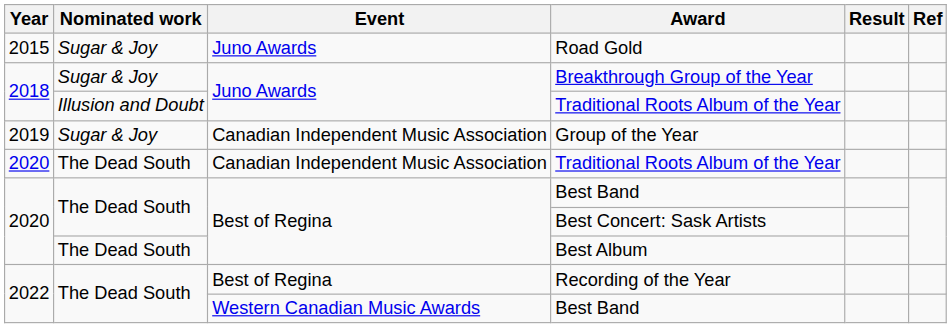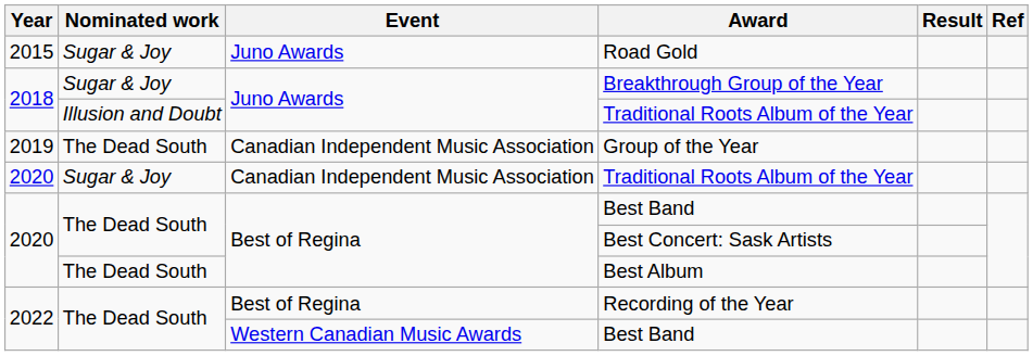 <table class="wikitable">
 <tr>
 <th style="text-align:center;">Year</th>
 <th style="text-align:center;">Nominated work</th>
 <th style="text-align:center;">Event</th>
 <th style="text-align:center;">Award</th>
 <th style="text-align:center;">Result</th>
 <th style="text-align:center;">Ref</th>
 </tr>
 <tr>
 <td>2015</td>
 <td><em>Sugar & Joy</em></td>
 <td><a href='#'>Juno Awards</a></td>
 <td>Road Gold</td>
 <td></td>
 <td></td>
 </tr>
 <tr>
 <td rowspan=2><a href='#'>2018</a></td>
 <td><em>Sugar & Joy</em></td>
 <td rowspan=2><a href='#'>Juno Awards</a></td>
 <td><a href='#'>Breakthrough Group of the Year</a></td>
 <td></td>
 <td></td>
 </tr>
 <tr>
 <td><em>Illusion and Doubt</em></td>
 <td><a href='#'>Traditional Roots Album of the Year</a></td>
 <td></td>
 <td></td>
 </tr>
 <tr>
 <td>2019</td>
-<td><em>Sugar & Joy</em></td>
+<td>The Dead South</td>
 <td>Canadian Independent Music Association</td>
 <td>Group of the Year</td>
 <td></td>
 <td></td>
 </tr>
 <tr>
 <td><a href='#'>2020</a></td>
-<td>The Dead South</td>
+<td><em>Sugar & Joy</em></td>
 <td>Canadian Independent Music Association</td>
 <td><a href='#'>Traditional Roots Album of the Year</a></td>
 <td></td>
 <td></td>
 </tr>
 <tr>
 <td rowspan=3>2020</td>
 <td rowspan=2>The Dead South</td>
 <td rowspan=3>Best of Regina</td>
 <td>Best Band</td>
 <td></td>
 <td rowspan=3></td>
 </tr>
 <tr>
 <td>Best Concert: Sask Artists</td>
 <td></td>
 </tr>
 <tr>
 <td>The Dead South</td>
 <td>Best Album</td>
 <td></td>
 </tr>
 <tr>
 <td rowspan=2>2022</td>
 <td rowspan=2>The Dead South</td>
 <td>Best of Regina</td>
 <td>Recording of the Year</td>
 <td></td>
 <td></td>
 </tr>
 <tr>
 <td><a href='#'>Western Canadian Music Awards</a></td>
 <td>Best Band</td>
 <td></td>
 </tr>
 </table>
